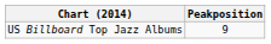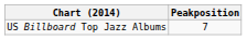 <table class="wikitable">
 <tr>
 <th>Chart (2014)</th>
 <th>Peakposition</th>
 </tr>
 <tr>
 <td>US <em>Billboard</em> Top Jazz Albums</td>
-<td align="center">9</td>
+<td align="center">7</td>
 </tr>
 </table>
